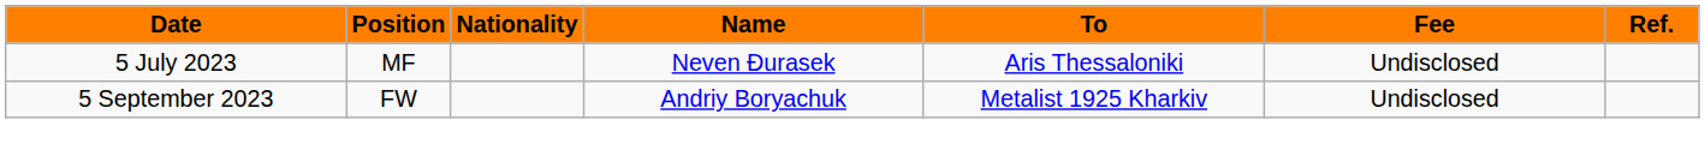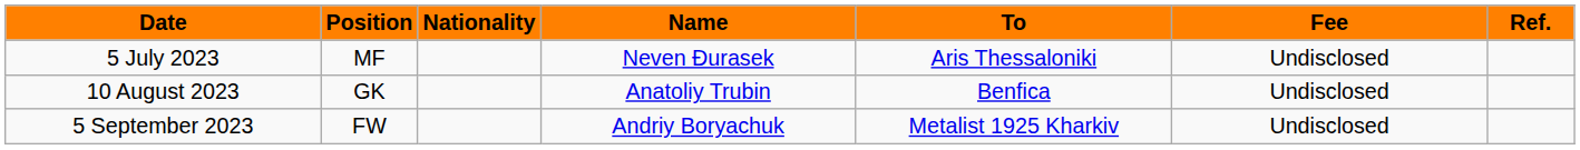 <table class="wikitable" style="text-align:center; font-size:90%; ">
 <tr>
 <th style="background:#FF8000; color:black; width:200px;">Date</th>
 <th style="background:#FF8000; color:black; width:50px;">Position</th>
 <th style="background:#FF8000; color:black; width:50px;">Nationality</th>
 <th style="background:#FF8000; color:black; width:200px;">Name</th>
 <th style="background:#FF8000; color:black; width:200px;">To</th>
 <th style="background:#FF8000; color:black; width:200px;">Fee</th>
 <th style="background:#FF8000; color:black; width:50px;">Ref.</th>
 </tr>
 <tr>
 <td>5 July 2023</td>
 <td>MF</td>
 <td></td>
 <td><a href='#'>Neven Đurasek</a></td>
 <td><a href='#'>Aris Thessaloniki</a></td>
 <td>Undisclosed</td>
 <td></td>
 </tr>
 <tr>
+<td>10 August 2023</td>
+<td>GK</td>
+<td></td>
+<td><a href='#'>Anatoliy Trubin</a></td>
+<td><a href='#'>Benfica</a></td>
+<td>Undisclosed</td>
+<td></td>
+</tr>
+<tr>
 <td>5 September 2023</td>
 <td>FW</td>
 <td></td>
 <td><a href='#'>Andriy Boryachuk</a></td>
 <td><a href='#'>Metalist 1925 Kharkiv</a></td>
 <td>Undisclosed</td>
 <td></td>
 </tr>
 </table>
